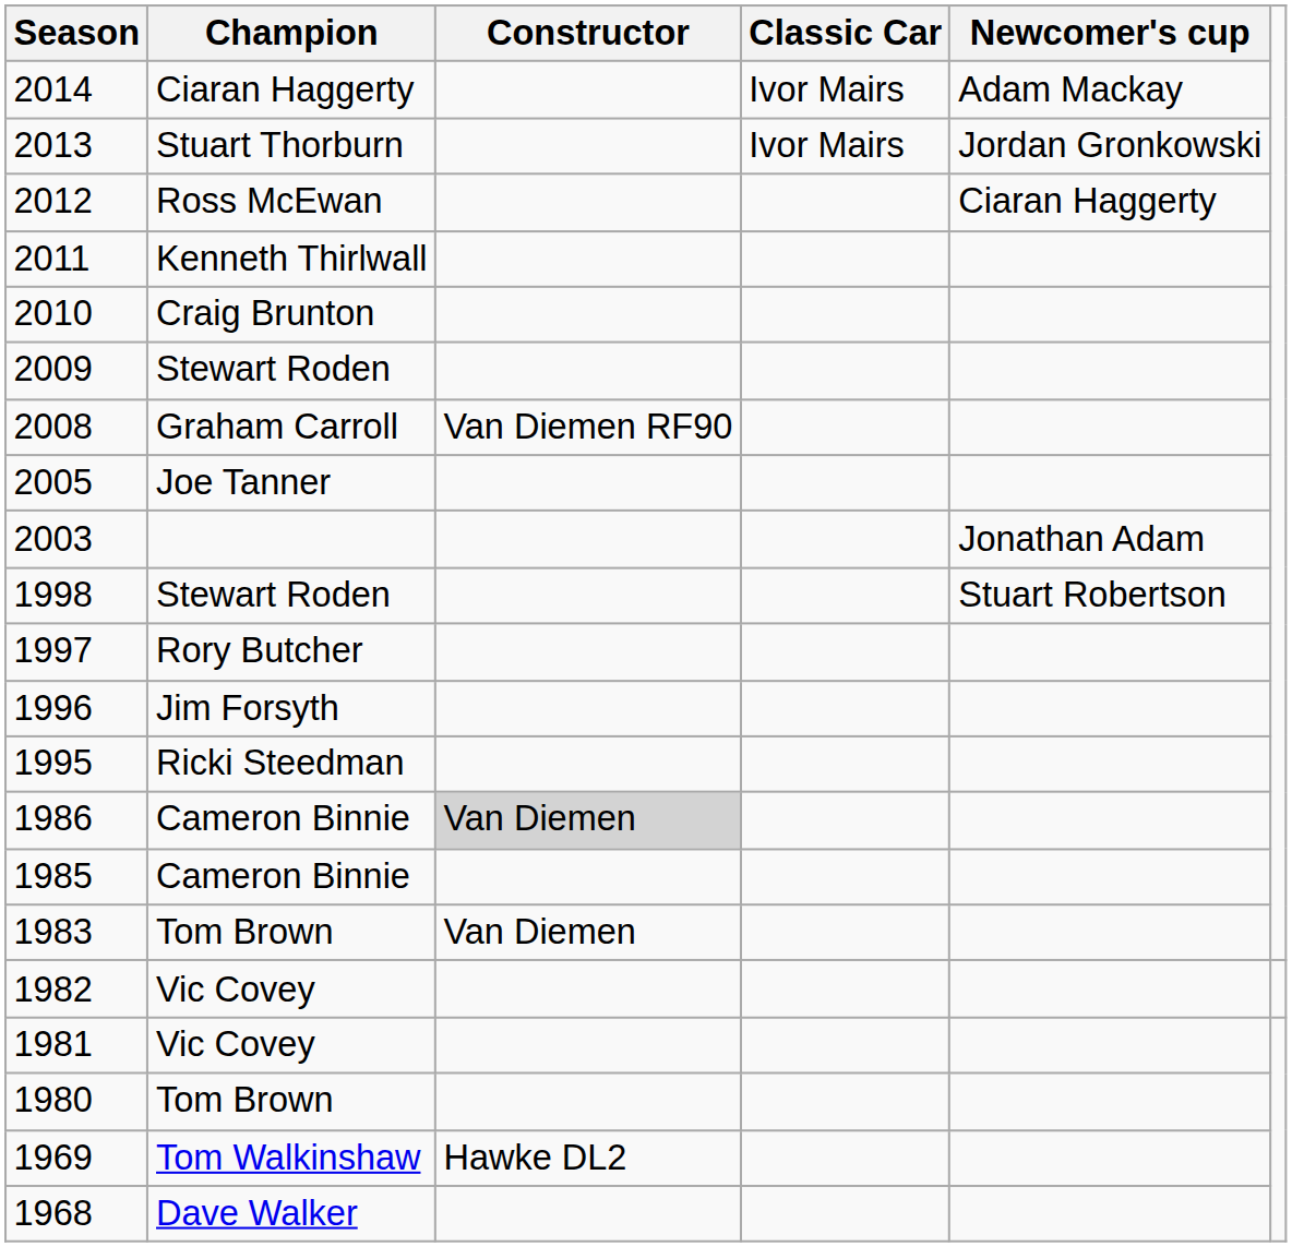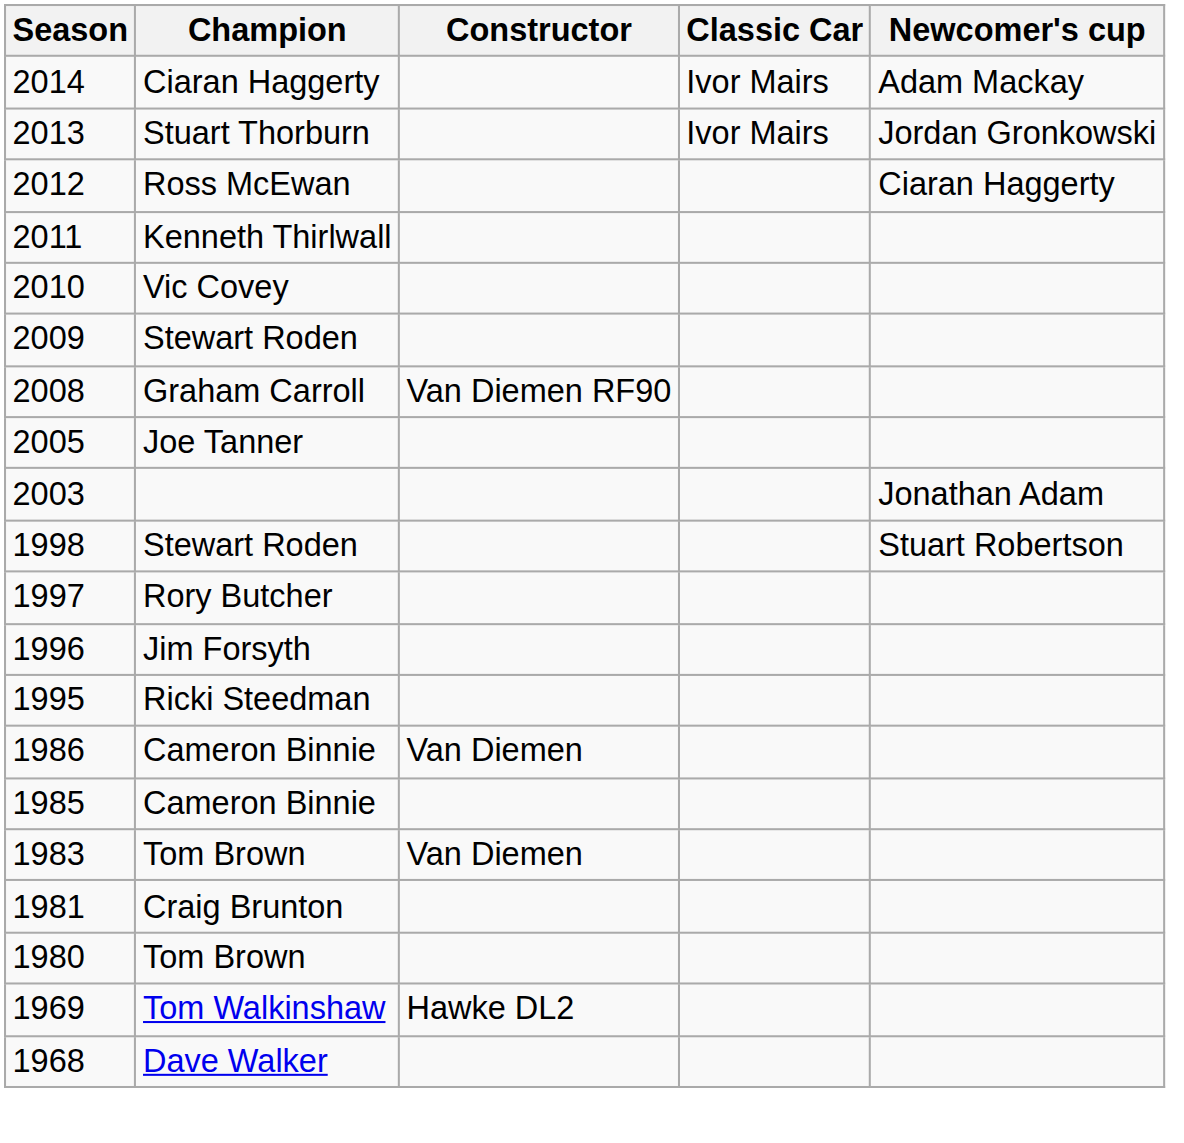 <table class="wikitable">
 <tr>
 <th>Season</th>
 <th>Champion</th>
 <th>Constructor</th>
 <th>Classic Car</th>
 <th>Newcomer's cup</th>
 </tr>
 <tr>
 <td>2014</td>
 <td>Ciaran Haggerty</td>
 <td></td>
 <td>Ivor Mairs</td>
 <td>Adam Mackay</td>
 </tr>
 <tr>
 <td>2013</td>
 <td>Stuart Thorburn</td>
 <td></td>
 <td>Ivor Mairs</td>
 <td>Jordan Gronkowski</td>
 </tr>
 <tr>
 <td>2012</td>
 <td>Ross McEwan</td>
 <td></td>
 <td></td>
 <td>Ciaran Haggerty</td>
 </tr>
 <tr>
 <td>2011</td>
 <td>Kenneth Thirlwall</td>
 <td></td>
 <td></td>
 <td></td>
 </tr>
 <tr>
 <td>2010</td>
-<td>Craig Brunton</td>
+<td>Vic Covey</td>
 <td></td>
 <td></td>
 <td></td>
 </tr>
 <tr>
 <td>2009</td>
 <td>Stewart Roden</td>
 <td></td>
 <td></td>
 <td></td>
 </tr>
 <tr>
 <td>2008</td>
 <td>Graham Carroll</td>
 <td>Van Diemen RF90</td>
 <td></td>
 <td></td>
 </tr>
 <tr>
 <td>2005</td>
 <td>Joe Tanner</td>
 <td></td>
 <td></td>
 <td></td>
 </tr>
 <tr>
 <td>2003</td>
 <td></td>
 <td></td>
 <td></td>
 <td>Jonathan Adam</td>
 </tr>
 <tr>
 <td>1998</td>
 <td>Stewart Roden</td>
 <td></td>
 <td></td>
 <td>Stuart Robertson</td>
 </tr>
 <tr>
 <td>1997</td>
 <td>Rory Butcher</td>
 <td></td>
 <td></td>
 <td></td>
 </tr>
 <tr>
 <td>1996</td>
 <td>Jim Forsyth</td>
 <td></td>
 <td></td>
 <td></td>
 </tr>
 <tr>
 <td>1995</td>
 <td>Ricki Steedman</td>
 <td></td>
 <td></td>
 <td></td>
 </tr>
 <tr>
 <td>1986</td>
 <td>Cameron Binnie</td>
-<td style="background: lightgrey;">Van Diemen</td>
+<td>Van Diemen</td>
 <td></td>
 <td></td>
 </tr>
 <tr>
 <td>1985</td>
 <td>Cameron Binnie</td>
 <td></td>
 <td></td>
 <td></td>
 </tr>
 <tr>
 <td>1983</td>
 <td>Tom Brown</td>
 <td>Van Diemen</td>
 <td></td>
 <td></td>
 </tr>
 <tr>
-<td>1982</td>
-<td>Vic Covey</td>
-<td></td>
-<td></td>
-<td></td>
-<td></td>
-</tr>
-<tr>
 <td>1981</td>
-<td>Vic Covey</td>
+<td>Craig Brunton</td>
 <td></td>
 <td></td>
 <td></td>
 </tr>
 <tr>
 <td>1980</td>
 <td>Tom Brown</td>
 <td></td>
 <td></td>
 <td></td>
 </tr>
 <tr>
 <td>1969</td>
 <td><a href='#'>Tom Walkinshaw</a></td>
 <td>Hawke DL2</td>
 <td></td>
 <td></td>
 </tr>
 <tr>
 <td>1968</td>
 <td><a href='#'>Dave Walker</a></td>
 <td></td>
 <td></td>
 <td></td>
 </tr>
 </table>
